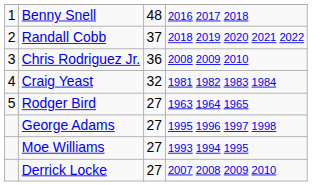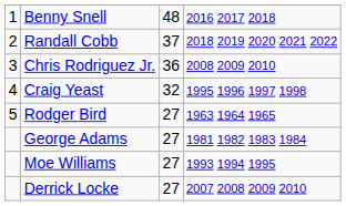 <table class="wikitable">
 <tr>
 </tr>
 <tr>
 <td>1</td>
 <td><a href='#'>Benny Snell</a></td>
 <td>48</td>
 <td style="font-size:80%;"><a href='#'>2016</a> <a href='#'>2017</a> <a href='#'>2018</a></td>
 </tr>
 <tr>
 <td>2</td>
 <td><a href='#'>Randall Cobb</a></td>
 <td>37</td>
 <td style="font-size:80%;"><a href='#'>2018</a> <a href='#'>2019</a> <a href='#'>2020</a> <a href='#'>2021</a> <a href='#'>2022</a></td>
 </tr>
 <tr>
 <td>3</td>
 <td><a href='#'>Chris Rodriguez Jr.</a></td>
 <td>36</td>
 <td style="font-size:80%;"><a href='#'>2008</a> <a href='#'>2009</a> <a href='#'>2010</a></td>
 </tr>
 <tr>
 <td>4</td>
 <td><a href='#'>Craig Yeast</a></td>
 <td>32</td>
-<td style="font-size:80%;"><a href='#'>1981</a> <a href='#'>1982</a> <a href='#'>1983</a> <a href='#'>1984</a></td>
+<td style="font-size:80%;"><a href='#'>1995</a> <a href='#'>1996</a> <a href='#'>1997</a> <a href='#'>1998</a></td>
 </tr>
 <tr>
 <td>5</td>
 <td><a href='#'>Rodger Bird</a></td>
 <td>27</td>
 <td style="font-size:80%;"><a href='#'>1963</a> <a href='#'>1964</a> <a href='#'>1965</a></td>
 </tr>
 <tr>
 <td></td>
 <td><a href='#'>George Adams</a></td>
 <td>27</td>
-<td style="font-size:80%;"><a href='#'>1995</a> <a href='#'>1996</a> <a href='#'>1997</a> <a href='#'>1998</a></td>
+<td style="font-size:80%;"><a href='#'>1981</a> <a href='#'>1982</a> <a href='#'>1983</a> <a href='#'>1984</a></td>
 </tr>
 <tr>
 <td></td>
 <td><a href='#'>Moe Williams</a></td>
 <td>27</td>
 <td style="font-size:80%;"><a href='#'>1993</a> <a href='#'>1994</a> <a href='#'>1995</a></td>
 </tr>
 <tr>
 <td></td>
 <td><a href='#'>Derrick Locke</a></td>
 <td>27</td>
 <td style="font-size:80%;"><a href='#'>2007</a> <a href='#'>2008</a> <a href='#'>2009</a> <a href='#'>2010</a></td>
 </tr>
 </table>
